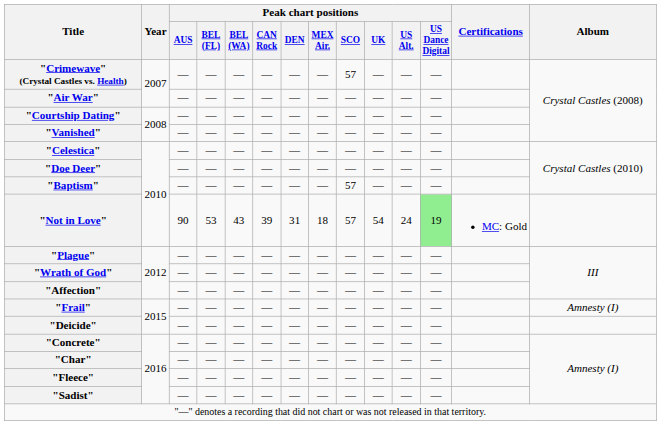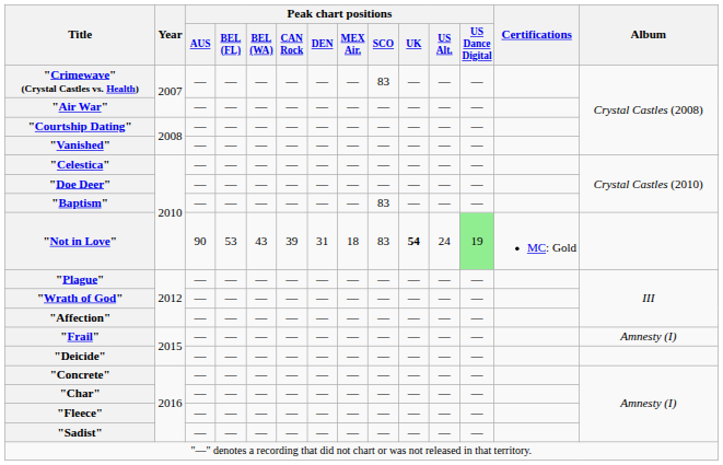 <table class="wikitable plainrowheaders" style="text-align:center;">
 <tr>
 <th scope="col" rowspan="2" style="width:12em;">Title</th>
 <th scope="col" rowspan="2">Year</th>
 <th scope="colgroup" colspan="10">Peak chart positions</th>
 <th scope="col" rowspan="2"><a href='#'>Certifications</a></th>
 <th scope="col" rowspan="2" style="width:11em;">Album</th>
 </tr>
 <tr>
 <th scope="col" style="width:2.5em;font-size:85%;"><a href='#'>AUS</a><br></th>
 <th scope="col" style="width:2.5em;font-size:85%;"><a href='#'>BEL<br>(FL)</a><br></th>
 <th scope="col" style="width:2.5em;font-size:85%;"><a href='#'>BEL<br>(WA)</a><br></th>
 <th scope="col" style="width:2.5em;font-size:85%;"><a href='#'>CAN<br>Rock</a><br></th>
 <th scope="col" style="width:2.5em;font-size:85%;"><a href='#'>DEN</a><br></th>
 <th scope="col" style="width:2.5em;font-size:85%;"><a href='#'>MEX<br> Air.</a><br></th>
 <th scope="col" style="width:2.5em;font-size:85%;"><a href='#'>SCO</a><br></th>
 <th scope="col" style="width:2.5em;font-size:85%;"><a href='#'>UK</a><br></th>
 <th scope="col" style="width:2.5em;font-size:85%;"><a href='#'>US<br>Alt.</a><br></th>
 <th scope="col" style="width:2.5em;font-size:85%;"><a href='#'>US<br>Dance<br>Digital</a><br></th>
 </tr>
 <tr>
 <th scope="row">"<a href='#'>Crimewave</a>"<br><small>(Crystal Castles vs. <a href='#'>Health</a>)</small></th>
 <td rowspan="2">2007</td>
 <td>—</td>
 <td>—</td>
 <td>—</td>
 <td>—</td>
 <td>—</td>
 <td>—</td>
-<td>57</td>
+<td>83</td>
 <td>—</td>
 <td>—</td>
 <td>—</td>
 <td></td>
 <td rowspan="4"><em>Crystal Castles</em> (2008)</td>
 </tr>
 <tr>
 <th scope="row">"<a href='#'>Air War</a>"</th>
 <td>—</td>
 <td>—</td>
 <td>—</td>
 <td>—</td>
 <td>—</td>
 <td>—</td>
 <td>—</td>
 <td>—</td>
 <td>—</td>
 <td>—</td>
 <td></td>
 </tr>
 <tr>
 <th scope="row">"<a href='#'>Courtship Dating</a>"</th>
 <td rowspan="2">2008</td>
 <td>—</td>
 <td>—</td>
 <td>—</td>
 <td>—</td>
 <td>—</td>
 <td>—</td>
 <td>—</td>
 <td>—</td>
 <td>—</td>
 <td>—</td>
 <td></td>
 </tr>
 <tr>
 <th scope="row">"<a href='#'>Vanished</a>"</th>
 <td>—</td>
 <td>—</td>
 <td>—</td>
 <td>—</td>
 <td>—</td>
 <td>—</td>
 <td>—</td>
 <td>—</td>
 <td>—</td>
 <td>—</td>
 <td></td>
 </tr>
 <tr>
 <th scope="row">"<a href='#'>Celestica</a>"</th>
 <td rowspan="4">2010</td>
 <td>—</td>
 <td>—</td>
 <td>—</td>
 <td>—</td>
 <td>—</td>
 <td>—</td>
 <td>—</td>
 <td>—</td>
 <td>—</td>
 <td>—</td>
 <td></td>
 <td style="text-align:center;" rowspan="3"><em>Crystal Castles</em> (2010)</td>
 </tr>
 <tr>
 <th scope="row">"<a href='#'>Doe Deer</a>"</th>
 <td>—</td>
 <td>—</td>
 <td>—</td>
 <td>—</td>
 <td>—</td>
 <td>—</td>
 <td>—</td>
 <td>—</td>
 <td>—</td>
 <td>—</td>
 <td></td>
 </tr>
 <tr>
 <th scope="row">"<a href='#'>Baptism</a>"</th>
 <td>—</td>
 <td>—</td>
 <td>—</td>
 <td>—</td>
 <td>—</td>
 <td>—</td>
-<td>57</td>
+<td>83</td>
 <td>—</td>
 <td>—</td>
 <td>—</td>
 <td></td>
 </tr>
 <tr>
 <th scope="row">"<a href='#'>Not in Love</a>" <br> </th>
 <td>90</td>
 <td>53</td>
 <td>43</td>
 <td>39</td>
 <td>31</td>
 <td>18</td>
-<td>57</td>
-<td>54</td>
+<td>83</td>
+<td><strong>54</strong></td>
 <td>24</td>
 <td style="background: lightgreen;">19</td>
 <td><br><ul><li><a href='#'>MC</a>: Gold</li></ul></td>
 <td></td>
 </tr>
 <tr>
 <th scope="row">"<a href='#'>Plague</a>"</th>
 <td rowspan="3">2012</td>
 <td>—</td>
 <td>—</td>
 <td>—</td>
 <td>—</td>
 <td>—</td>
 <td>—</td>
 <td>—</td>
 <td>—</td>
 <td>—</td>
 <td>—</td>
 <td></td>
 <td rowspan="3"><em>III</em></td>
 </tr>
 <tr>
 <th scope="row">"<a href='#'>Wrath of God</a>"</th>
 <td>—</td>
 <td>—</td>
 <td>—</td>
 <td>—</td>
 <td>—</td>
 <td>—</td>
 <td>—</td>
 <td>—</td>
 <td>—</td>
 <td>—</td>
 <td></td>
 </tr>
 <tr>
 <th scope="row">"Affection"</th>
 <td>—</td>
 <td>—</td>
 <td>—</td>
 <td>—</td>
 <td>—</td>
 <td>—</td>
 <td>—</td>
 <td>—</td>
 <td>—</td>
 <td>—</td>
 <td></td>
 </tr>
 <tr>
 <th scope="row">"<a href='#'>Frail</a>"</th>
 <td rowspan="2">2015</td>
 <td>—</td>
 <td>—</td>
 <td>—</td>
 <td>—</td>
 <td>—</td>
 <td>—</td>
 <td>—</td>
 <td>—</td>
 <td>—</td>
 <td>—</td>
 <td></td>
 <td><em>Amnesty (I)</em></td>
 </tr>
 <tr>
 <th scope="row">"Deicide"</th>
 <td>—</td>
 <td>—</td>
 <td>—</td>
 <td>—</td>
 <td>—</td>
 <td>—</td>
 <td>—</td>
 <td>—</td>
 <td>—</td>
 <td>—</td>
 <td></td>
 <td></td>
 </tr>
 <tr>
 <th scope="row">"Concrete"</th>
 <td rowspan="4">2016</td>
 <td>—</td>
 <td>—</td>
 <td>—</td>
 <td>—</td>
 <td>—</td>
 <td>—</td>
 <td>—</td>
 <td>—</td>
 <td>—</td>
 <td>—</td>
 <td></td>
 <td rowspan="4"><em>Amnesty (I)</em></td>
 </tr>
 <tr>
 <th scope="row">"Char"</th>
 <td>—</td>
 <td>—</td>
 <td>—</td>
 <td>—</td>
 <td>—</td>
 <td>—</td>
 <td>—</td>
 <td>—</td>
 <td>—</td>
 <td>—</td>
 <td></td>
 </tr>
 <tr>
 <th scope="row">"Fleece"</th>
 <td>—</td>
 <td>—</td>
 <td>—</td>
 <td>—</td>
 <td>—</td>
 <td>—</td>
 <td>—</td>
 <td>—</td>
 <td>—</td>
 <td>—</td>
 <td></td>
 </tr>
 <tr>
 <th scope="row">"Sadist"</th>
 <td>—</td>
 <td>—</td>
 <td>—</td>
 <td>—</td>
 <td>—</td>
 <td>—</td>
 <td>—</td>
 <td>—</td>
 <td>—</td>
 <td>—</td>
 <td></td>
 </tr>
 <tr>
 <td colspan="14" style="font-size:90%">"—" denotes a recording that did not chart or was not released in that territory.</td>
 </tr>
 </table>
